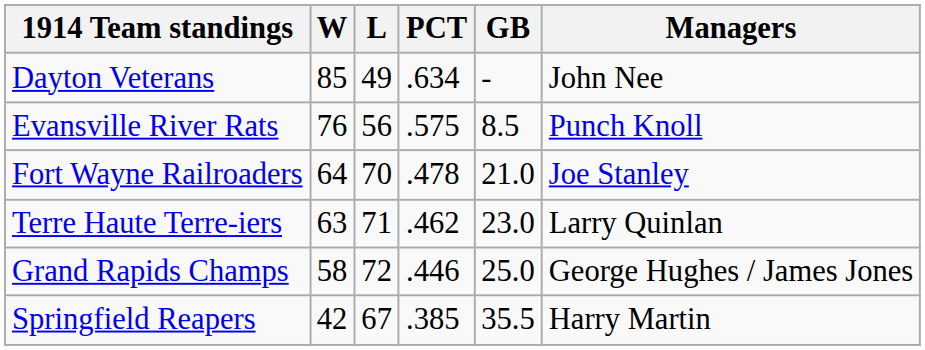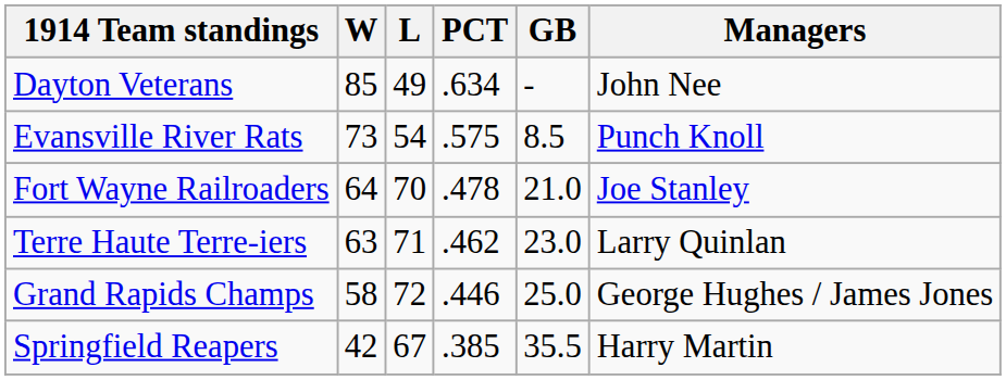 <table class="wikitable">
 <tr>
 <th>1914 Team standings</th>
 <th>W</th>
 <th>L</th>
 <th>PCT</th>
 <th>GB</th>
 <th>Managers</th>
 </tr>
 <tr>
 <td><a href='#'>Dayton Veterans</a></td>
 <td>85</td>
 <td>49</td>
 <td>.634</td>
 <td>-</td>
 <td>John Nee</td>
 </tr>
 <tr>
 <td><a href='#'>Evansville River Rats</a></td>
-<td>76</td>
-<td>56</td>
+<td>73</td>
+<td>54</td>
 <td>.575</td>
 <td>8.5</td>
 <td><a href='#'>Punch Knoll</a></td>
 </tr>
 <tr>
 <td><a href='#'>Fort Wayne Railroaders</a></td>
 <td>64</td>
 <td>70</td>
 <td>.478</td>
 <td>21.0</td>
 <td><a href='#'>Joe Stanley</a></td>
 </tr>
 <tr>
 <td><a href='#'>Terre Haute Terre-iers</a></td>
 <td>63</td>
 <td>71</td>
 <td>.462</td>
 <td>23.0</td>
 <td>Larry Quinlan</td>
 </tr>
 <tr>
 <td><a href='#'>Grand Rapids Champs</a></td>
 <td>58</td>
 <td>72</td>
 <td>.446</td>
 <td>25.0</td>
 <td>George Hughes / James Jones</td>
 </tr>
 <tr>
 <td><a href='#'>Springfield Reapers</a></td>
 <td>42</td>
 <td>67</td>
 <td>.385</td>
 <td>35.5</td>
 <td>Harry Martin</td>
 </tr>
 </table>
